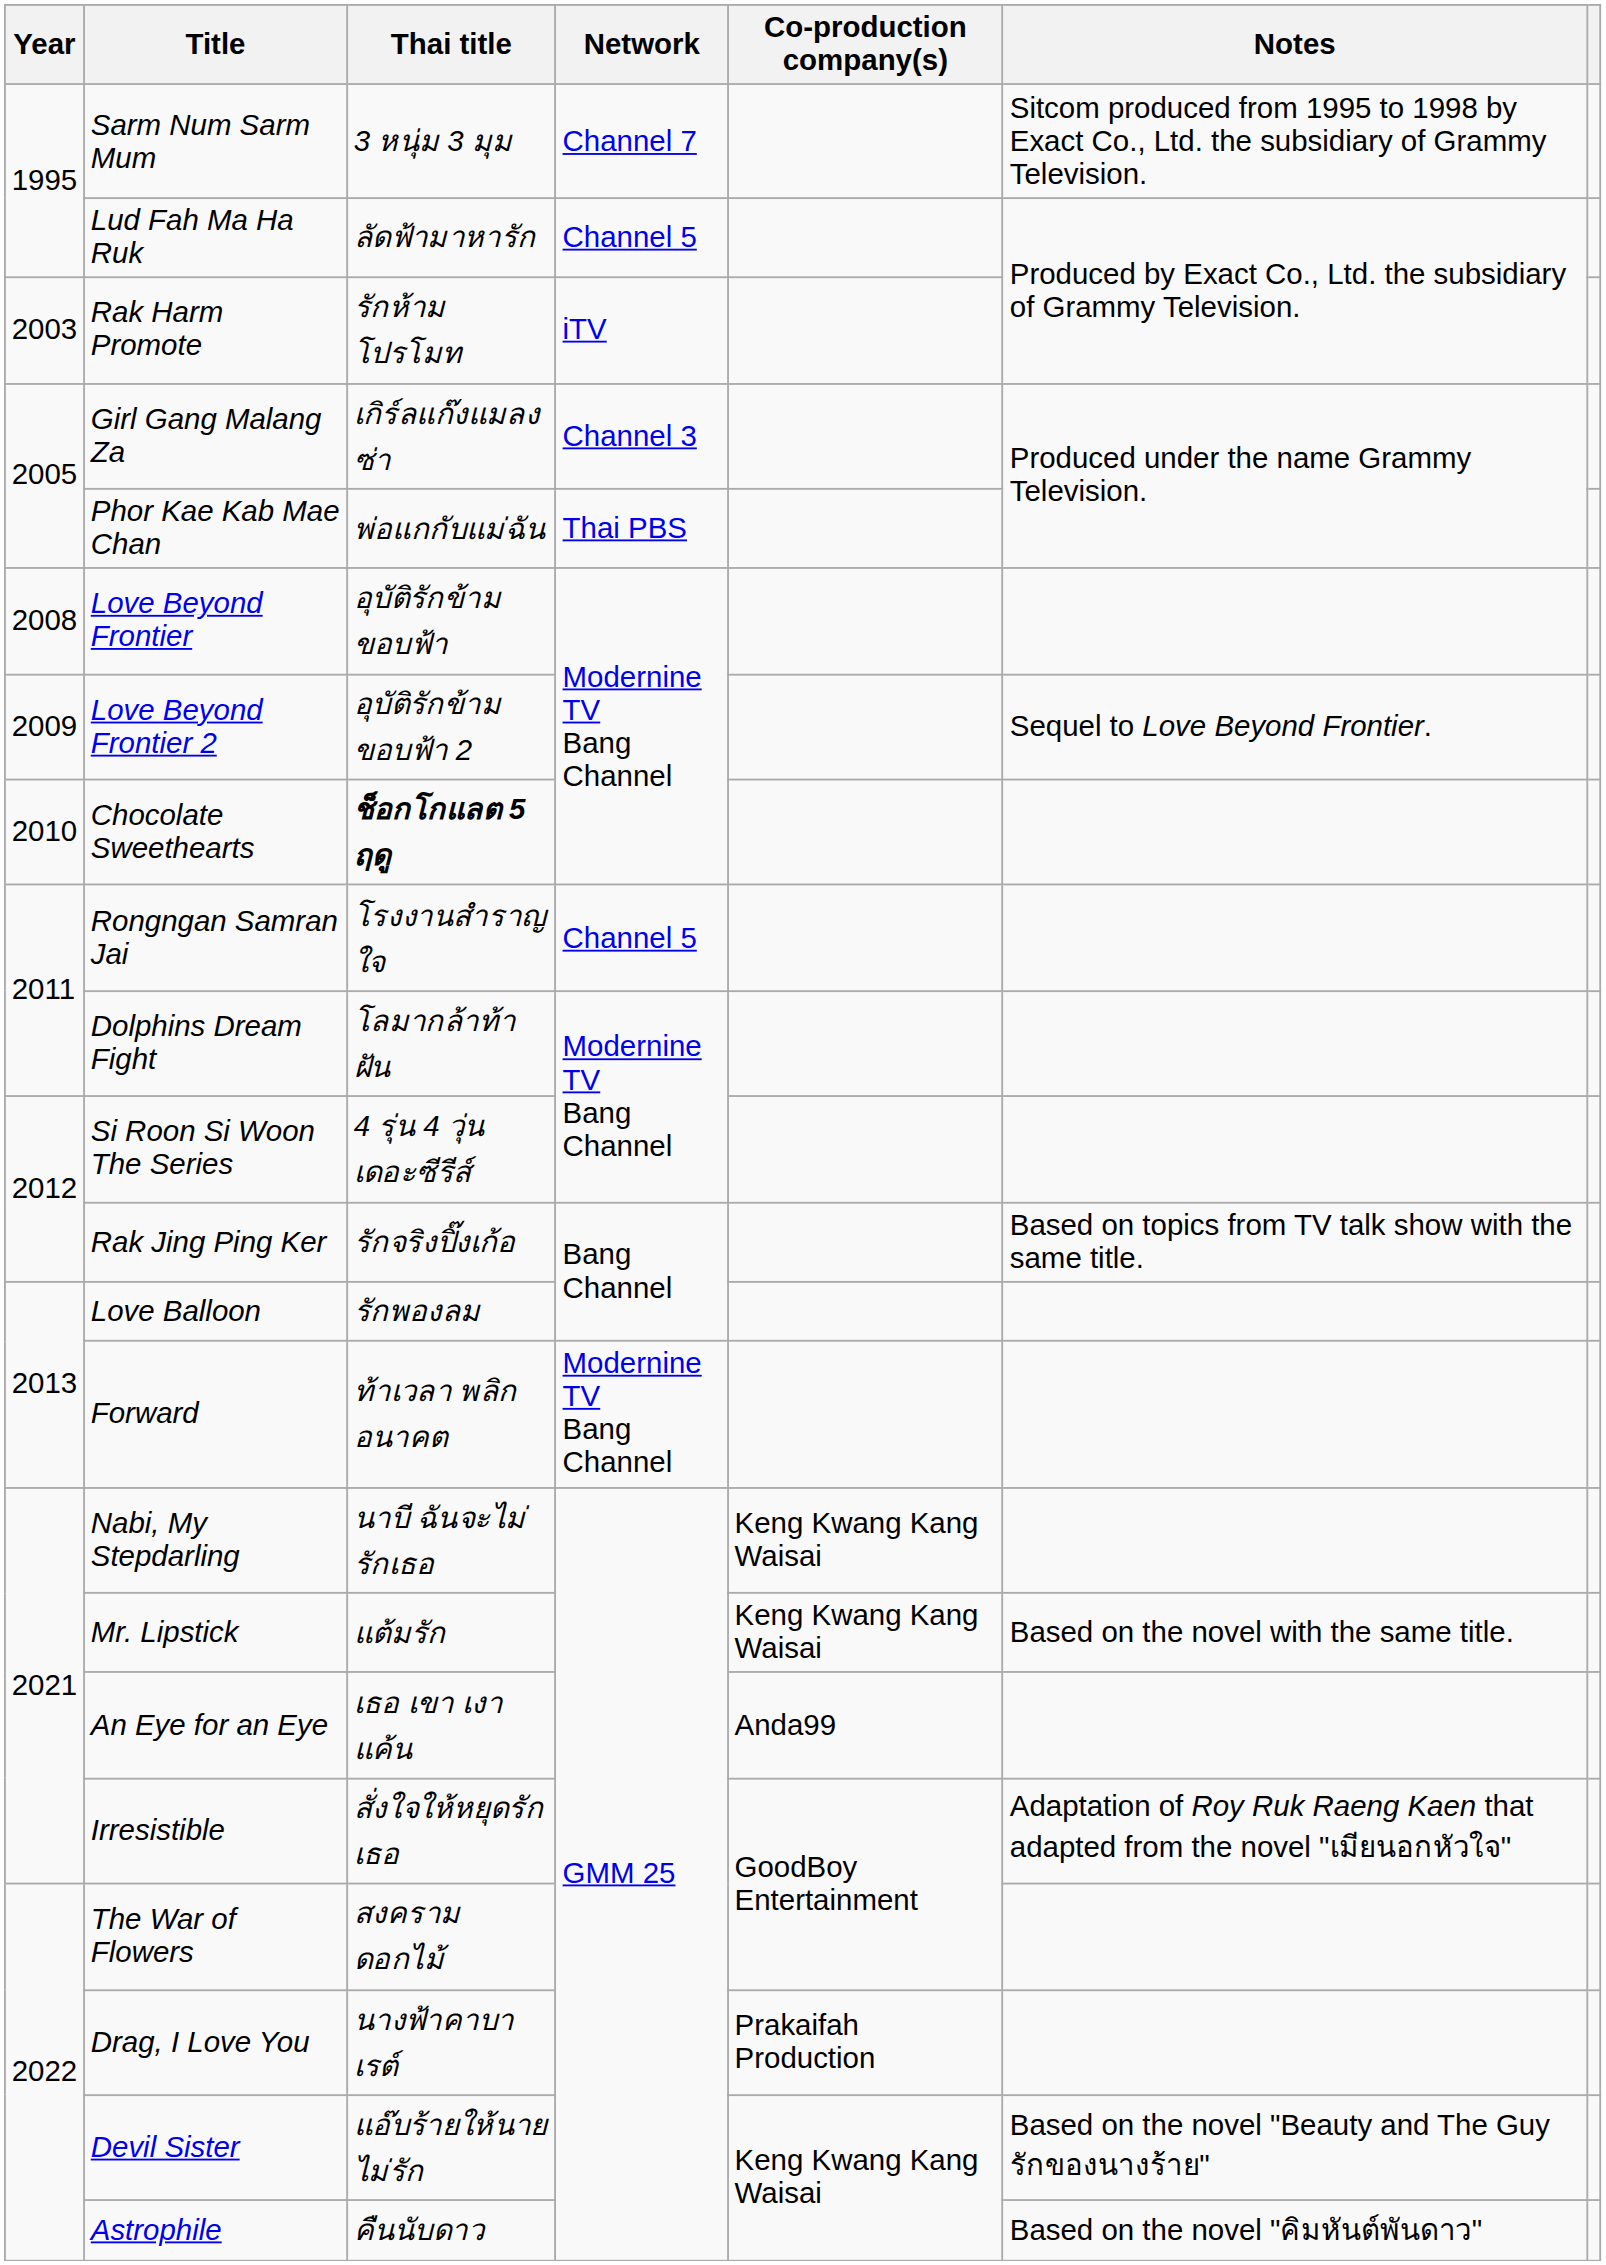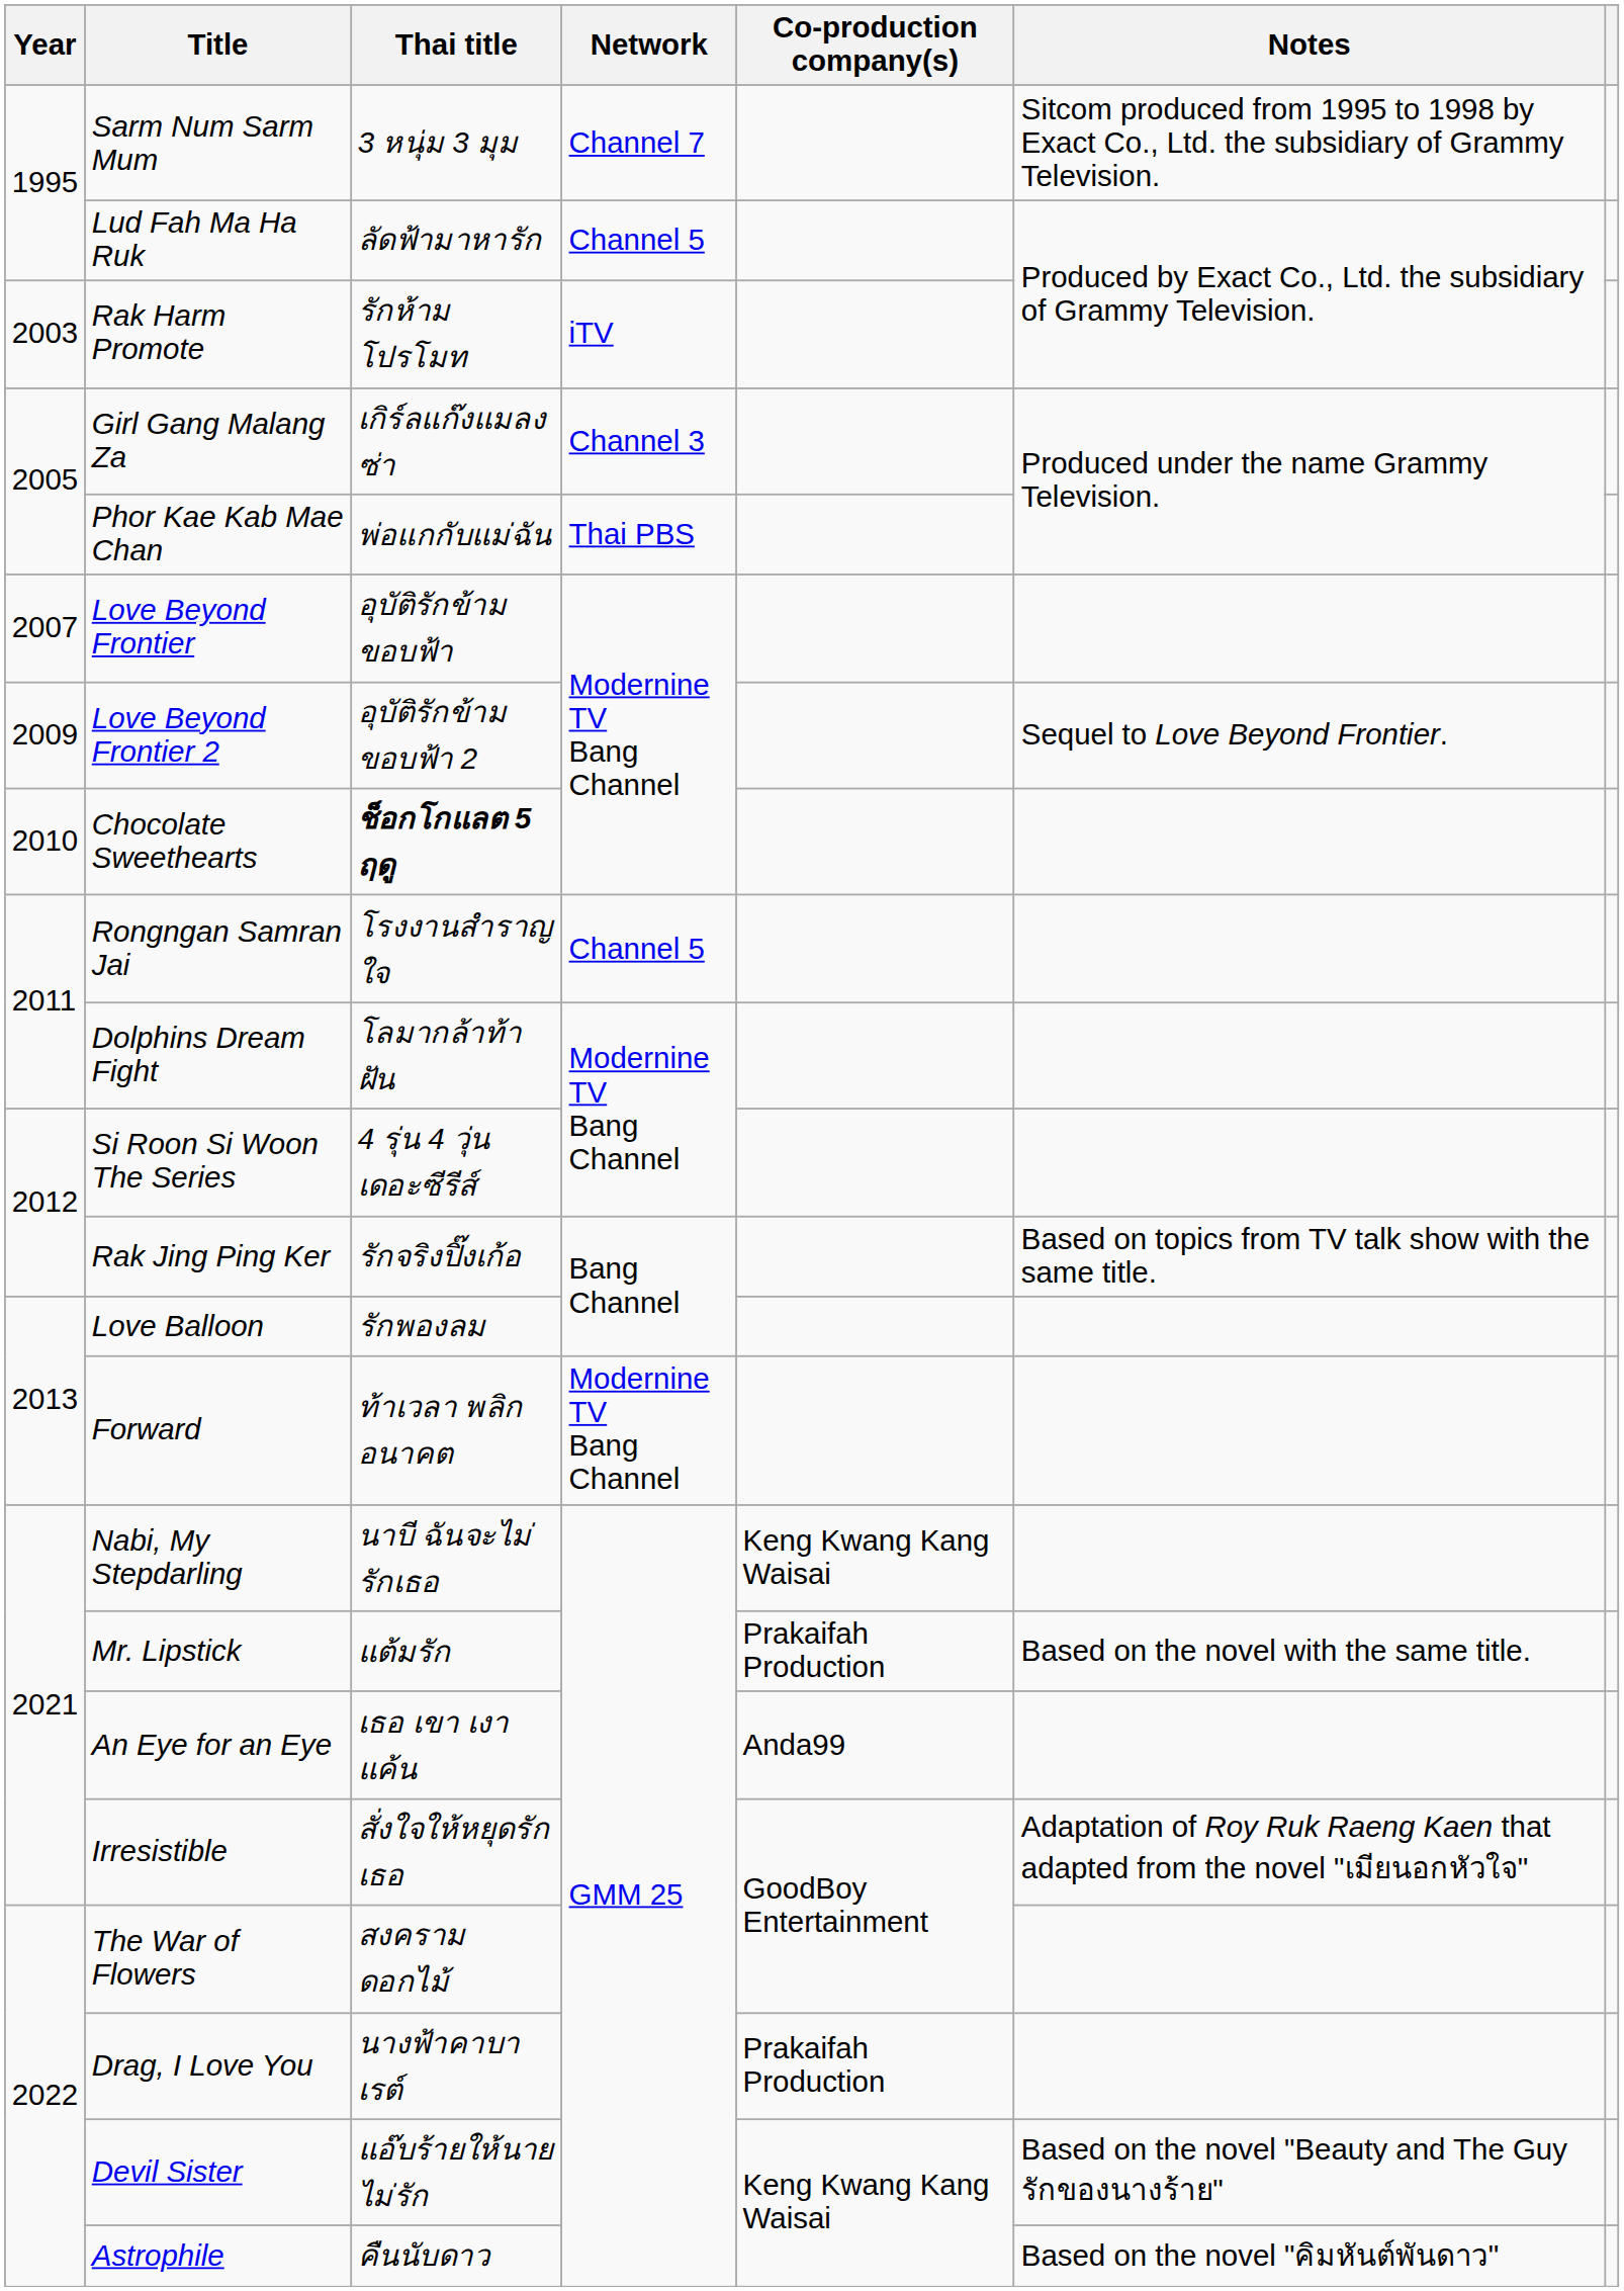 <table class="wikitable plainrowheaders sortable">
 <tr>
 <th>Year</th>
 <th>Title</th>
 <th> Thai title</th>
 <th>Network</th>
 <th class="unsortable">Co-production company(s)</th>
 <th class="unsortable">Notes</th>
 <th class="unsortable"></th>
 </tr>
 <tr>
 <td rowspan="2">1995</td>
 <td><em>Sarm Num Sarm Mum</em></td>
 <td><em><abbr>3 หนุ่ม 3 มุม</abbr></em></td>
 <td><a href='#'>Channel 7</a></td>
 <td></td>
 <td>Sitcom produced from 1995 to 1998 by Exact Co., Ltd. the subsidiary of Grammy Television.</td>
 <td></td>
 </tr>
 <tr>
 <td><em>Lud Fah Ma Ha Ruk</em></td>
 <td><em><abbr>ลัดฟ้ามาหารัก</abbr></em></td>
 <td><a href='#'>Channel 5</a></td>
 <td></td>
 <td rowspan="2">Produced by Exact Co., Ltd. the subsidiary of Grammy Television.</td>
 <td></td>
 </tr>
 <tr>
 <td>2003</td>
 <td><em>Rak Harm Promote</em></td>
 <td><em><abbr>รักห้ามโปรโมท</abbr></em></td>
 <td><a href='#'>iTV</a></td>
 <td></td>
 <td></td>
 </tr>
 <tr>
 <td rowspan="2">2005</td>
 <td><em>Girl Gang Malang Za</em></td>
 <td data-sort-value="กิเ"><em><abbr>เกิร์ลแก๊งแมลงซ่า</abbr></em></td>
 <td><a href='#'>Channel 3</a></td>
 <td></td>
 <td rowspan="2">Produced under the name Grammy Television.</td>
 <td></td>
 </tr>
 <tr>
 <td><em>Phor Kae Kab Mae Chan</em></td>
 <td><em><abbr>พ่อแกกับแม่ฉัน</abbr></em></td>
 <td><a href='#'>Thai PBS</a></td>
 <td></td>
 <td></td>
 </tr>
 <tr>
-<td>2008</td>
+<td>2007</td>
 <td><em><a href='#'>Love Beyond Frontier</a></em></td>
 <td><em>อุบัติรักข้ามขอบฟ้า</em></td>
 <td rowspan="3"><a href='#'>Modernine TV</a><br>Bang Channel</td>
 <td></td>
 <td></td>
 <td></td>
 </tr>
 <tr>
 <td>2009</td>
 <td><em><a href='#'>Love Beyond Frontier 2</a></em></td>
 <td><em>อุบัติรักข้ามขอบฟ้า 2</em></td>
 <td></td>
 <td>Sequel to <em>Love Beyond Frontier</em>.</td>
 <td></td>
 </tr>
 <tr>
 <td>2010</td>
 <td><em>Chocolate Sweethearts</em></td>
 <td><strong><em>ช็อกโกแลต 5 ฤดู</em></strong></td>
 <td></td>
 <td></td>
 <td></td>
 </tr>
 <tr>
 <td rowspan="2">2011</td>
 <td><em>Rongngan Samran Jai</em></td>
 <td data-sort-value="รโ"><em>โรงงานสำราญใจ</em></td>
 <td><a href='#'>Channel 5</a></td>
 <td></td>
 <td></td>
 <td></td>
 </tr>
 <tr>
 <td><em>Dolphins Dream Fight</em></td>
 <td data-sort-value="ลโ"><em>โลมากล้าท้าฝัน</em></td>
 <td rowspan="2"><a href='#'>Modernine TV</a><br>Bang Channel</td>
 <td></td>
 <td></td>
 <td></td>
 </tr>
 <tr>
 <td rowspan="2">2012</td>
 <td><em>Si Roon Si Woon The Series</em></td>
 <td><em><abbr>4 รุ่น 4 วุ่น เดอะซีรีส์</abbr></em></td>
 <td></td>
 <td></td>
 <td></td>
 </tr>
 <tr>
 <td><em>Rak Jing Ping Ker</em></td>
 <td><em><abbr>รักจริงปิ๊งเก้อ</abbr></em></td>
 <td rowspan="2">Bang Channel</td>
 <td></td>
 <td>Based on topics from TV talk show with the same title.</td>
 <td></td>
 </tr>
 <tr>
 <td rowspan="2">2013</td>
 <td><em>Love Balloon</em></td>
 <td><em>รักพองลม</em></td>
 <td></td>
 <td></td>
 <td></td>
 </tr>
 <tr>
 <td><em>Forward</em></td>
 <td><em>ท้าเวลา พลิกอนาคต</em></td>
 <td><a href='#'>Modernine TV</a><br>Bang Channel</td>
 <td></td>
 <td></td>
 <td></td>
 </tr>
 <tr>
 <td rowspan="4">2021</td>
 <td><em>Nabi, My Stepdarling</em></td>
 <td><em>นาบี ฉันจะไม่รักเธอ</em></td>
 <td rowspan="8"><a href='#'>GMM 25</a></td>
 <td>Keng Kwang Kang Waisai</td>
 <td></td>
 <td></td>
 </tr>
 <tr>
 <td><em>Mr. Lipstick</em></td>
 <td><em>แต้มรัก</em></td>
-<td>Keng Kwang Kang Waisai</td>
+<td>Prakaifah Production</td>
 <td>Based on the novel with the same title.</td>
 <td></td>
 </tr>
 <tr>
 <td><em>An Eye for an Eye</em></td>
 <td><em>เธอ เขา เงาแค้น</em></td>
 <td>Anda99</td>
 <td></td>
 <td></td>
 </tr>
 <tr>
 <td><em>Irresistible</em></td>
 <td><em>สั่งใจให้หยุดรักเธอ</em></td>
 <td rowspan="2">GoodBoy Entertainment</td>
 <td>Adaptation of <em>Roy Ruk Raeng Kaen</em> that adapted from the novel "เมียนอกหัวใจ"</td>
 <td></td>
 </tr>
 <tr>
 <td rowspan="4">2022</td>
 <td><em>The War of Flowers</em></td>
 <td><em>สงครามดอกไม้</em></td>
 <td></td>
 <td></td>
 </tr>
 <tr>
 <td><em>Drag, I Love You</em></td>
 <td><em>นางฟ้าคาบาเรต์</em></td>
 <td>Prakaifah Production</td>
 <td></td>
 <td></td>
 </tr>
 <tr>
 <td><em><a href='#'>Devil Sister</a></em></td>
 <td><em>แอ๊บร้ายให้นายไม่รัก</em></td>
 <td rowspan="2">Keng Kwang Kang Waisai</td>
 <td>Based on the novel "Beauty and The Guy รักของนางร้าย"</td>
 <td></td>
 </tr>
 <tr>
 <td><em><a href='#'>Astrophile</a></em></td>
 <td><em>คืนนับดาว</em></td>
 <td>Based on the novel "คิมหันต์พันดาว"</td>
 <td></td>
 </tr>
 </table>
